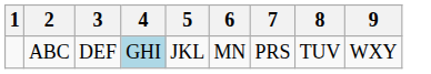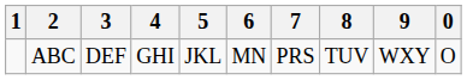 <table class="wikitable">
 <tr>
 <th>1</th>
 <th>2</th>
 <th>3</th>
 <th>4</th>
 <th>5</th>
 <th>6</th>
 <th>7</th>
 <th>8</th>
 <th>9</th>
+<th>0</th>
 </tr>
 <tr>
 <td></td>
 <td>ABC</td>
 <td>DEF</td>
-<td style="background: lightblue;">GHI</td>
+<td>GHI</td>
 <td>JKL</td>
 <td>MN</td>
 <td>PRS</td>
 <td>TUV</td>
 <td>WXY</td>
+<td>O</td>
 </tr>
 </table>
